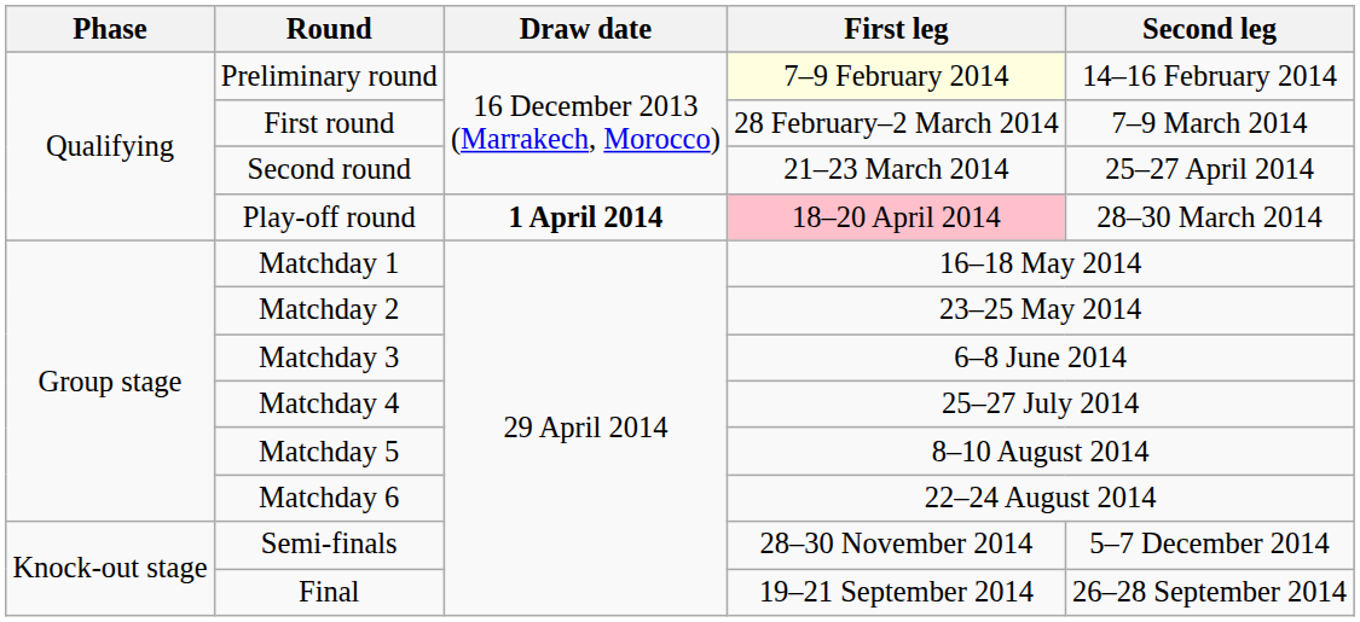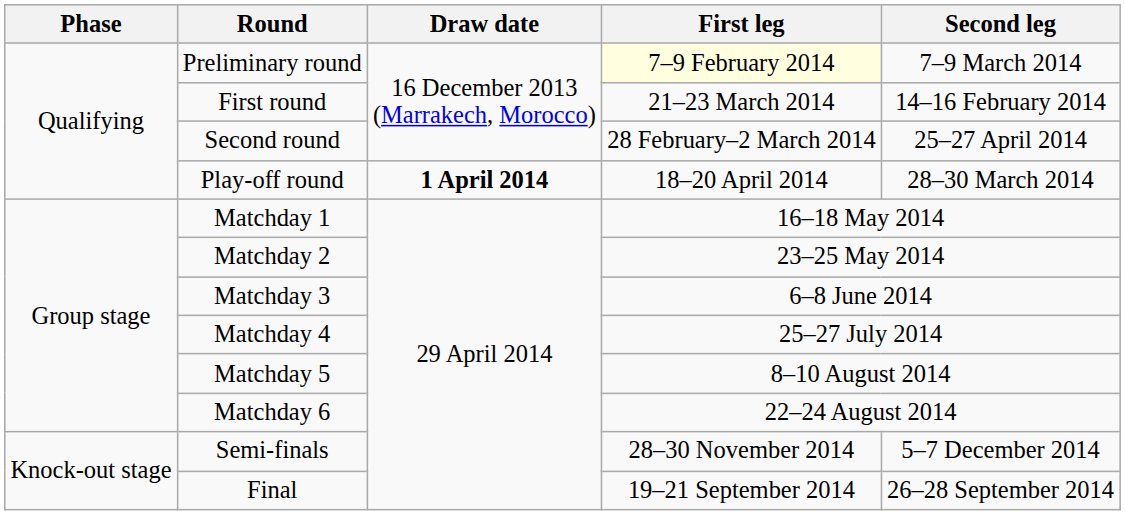 <table class="wikitable" style="text-align:center">
 <tr>
 <th>Phase</th>
 <th>Round</th>
 <th>Draw date</th>
 <th>First leg</th>
 <th>Second leg</th>
 </tr>
 <tr>
 <td rowspan=4>Qualifying</td>
 <td>Preliminary round</td>
 <td rowspan=3>16 December 2013<br>(<a href='#'>Marrakech</a>, <a href='#'>Morocco</a>)</td>
 <td style="background: lightyellow;">7–9 February 2014</td>
+<td>7–9 March 2014</td>
+</tr>
+<tr>
+<td>First round</td>
+<td>21–23 March 2014</td>
 <td>14–16 February 2014</td>
 </tr>
 <tr>
-<td>First round</td>
+<td>Second round</td>
 <td>28 February–2 March 2014</td>
-<td>7–9 March 2014</td>
-</tr>
-<tr>
-<td>Second round</td>
-<td>21–23 March 2014</td>
 <td>25–27 April 2014</td>
 </tr>
 <tr>
 <td>Play-off round</td>
 <td><strong>1 April 2014</strong></td>
-<td style="background: pink;">18–20 April 2014</td>
+<td>18–20 April 2014</td>
 <td>28–30 March 2014</td>
 </tr>
 <tr>
 <td rowspan=6>Group stage</td>
 <td>Matchday 1</td>
 <td rowspan=8>29 April 2014</td>
 <td colspan=2>16–18 May 2014</td>
 </tr>
 <tr>
 <td>Matchday 2</td>
 <td colspan=2>23–25 May 2014</td>
 </tr>
 <tr>
 <td>Matchday 3</td>
 <td colspan=2>6–8 June 2014</td>
 </tr>
 <tr>
 <td>Matchday 4</td>
 <td colspan=2>25–27 July 2014</td>
 </tr>
 <tr>
 <td>Matchday 5</td>
 <td colspan=2>8–10 August 2014</td>
 </tr>
 <tr>
 <td>Matchday 6</td>
 <td colspan=2>22–24 August 2014</td>
 </tr>
 <tr>
 <td rowspan=2>Knock-out stage</td>
 <td>Semi-finals</td>
 <td>28–30 November 2014</td>
 <td>5–7 December 2014</td>
 </tr>
 <tr>
 <td>Final</td>
 <td>19–21 September 2014</td>
 <td>26–28 September 2014</td>
 </tr>
 </table>
